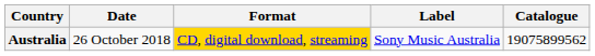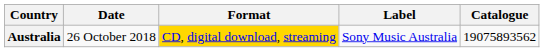 <table class="wikitable plainrowheaders">
 <tr>
 <th scope="col">Country</th>
 <th scope="col">Date</th>
 <th scope="col">Format</th>
 <th scope="col">Label</th>
 <th scope="col">Catalogue</th>
 </tr>
 <tr>
 <th scope="row">Australia</th>
 <td>26 October 2018</td>
 <td style="background: gold;"><a href='#'>CD</a>, <a href='#'>digital download</a>, <a href='#'>streaming</a></td>
 <td><a href='#'>Sony Music Australia</a></td>
-<td>19075899562</td>
+<td>19075893562</td>
 </tr>
 </table>
